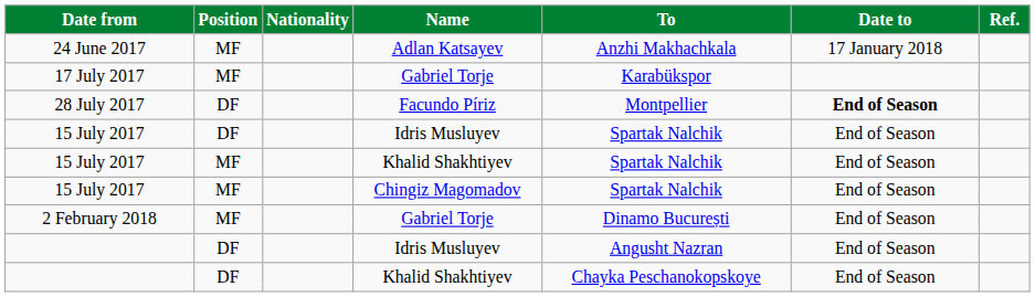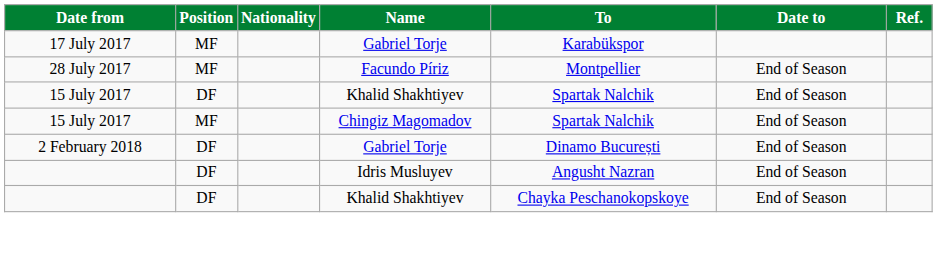 <table class="wikitable" style="text-align:center; font-size:90%; ">
 <tr>
 <th style="background:#008033; color:white; width:150px;">Date from</th>
 <th style="background:#008033; color:white; width:50px;">Position</th>
 <th style="background:#008033; color:white; width:50px;">Nationality</th>
 <th style="background:#008033; color:white; width:150px;">Name</th>
 <th style="background:#008033; color:white; width:200px;">To</th>
 <th style="background:#008033; color:white; width:150px;">Date to</th>
 <th style="background:#008033; color:white; width:35px;">Ref.</th>
-</tr>
-<tr>
-<td>24 June 2017</td>
-<td>MF</td>
-<td></td>
-<td><a href='#'>Adlan Katsayev</a></td>
-<td><a href='#'>Anzhi Makhachkala</a></td>
-<td>17 January 2018</td>
-<td></td>
 </tr>
 <tr>
 <td>17 July 2017</td>
 <td>MF</td>
 <td></td>
 <td><a href='#'>Gabriel Torje</a></td>
 <td><a href='#'>Karabükspor</a></td>
 <td></td>
 <td></td>
 </tr>
 <tr>
 <td>28 July 2017</td>
-<td>DF</td>
+<td>MF</td>
 <td></td>
 <td><a href='#'>Facundo Píriz</a></td>
 <td><a href='#'>Montpellier</a></td>
-<td><strong>End of Season</strong></td>
+<td>End of Season</td>
 <td></td>
 </tr>
 <tr>
 <td>15 July 2017</td>
 <td>DF</td>
-<td></td>
-<td>Idris Musluyev</td>
-<td><a href='#'>Spartak Nalchik</a></td>
-<td>End of Season</td>
-<td></td>
-</tr>
-<tr>
-<td>15 July 2017</td>
-<td>MF</td>
 <td></td>
 <td>Khalid Shakhtiyev</td>
 <td><a href='#'>Spartak Nalchik</a></td>
 <td>End of Season</td>
 <td></td>
 </tr>
 <tr>
 <td>15 July 2017</td>
 <td>MF</td>
 <td></td>
 <td><a href='#'>Chingiz Magomadov</a></td>
 <td><a href='#'>Spartak Nalchik</a></td>
 <td>End of Season</td>
 <td></td>
 </tr>
 <tr>
 <td>2 February 2018</td>
-<td>MF</td>
+<td>DF</td>
 <td></td>
 <td><a href='#'>Gabriel Torje</a></td>
 <td><a href='#'>Dinamo București</a></td>
 <td>End of Season</td>
 <td></td>
 </tr>
 <tr>
 <td></td>
 <td>DF</td>
 <td></td>
 <td>Idris Musluyev</td>
 <td><a href='#'>Angusht Nazran</a></td>
 <td>End of Season</td>
 <td></td>
 </tr>
 <tr>
 <td></td>
 <td>DF</td>
 <td></td>
 <td>Khalid Shakhtiyev</td>
 <td><a href='#'>Chayka Peschanokopskoye</a></td>
 <td>End of Season</td>
 <td></td>
 </tr>
 </table>
